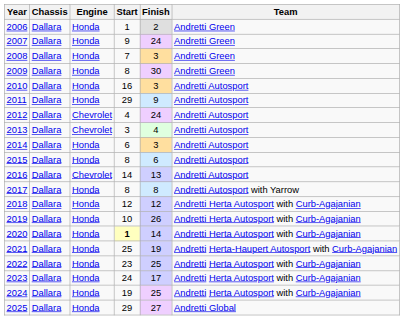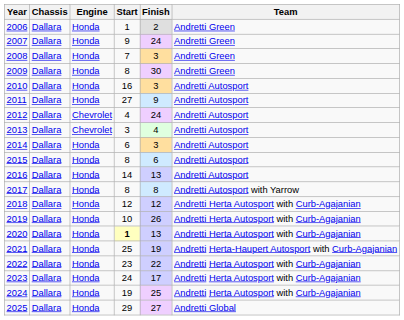 <table class="wikitable" style="font-size: 90%;">
 <tr>
 <th>Year</th>
 <th>Chassis</th>
 <th>Engine</th>
 <th>Start</th>
 <th>Finish</th>
 <th>Team</th>
 </tr>
 <tr>
 <td><a href='#'>2006</a></td>
 <td><a href='#'>Dallara</a></td>
 <td><a href='#'>Honda</a></td>
 <td align=center>1</td>
 <td style="background:#DFDFDF;" align=center>2</td>
 <td><a href='#'>Andretti Green</a></td>
 </tr>
 <tr>
 <td><a href='#'>2007</a></td>
 <td><a href='#'>Dallara</a></td>
 <td><a href='#'>Honda</a></td>
 <td align=center>9</td>
 <td style="background:#EFCFFF;" align=center>24</td>
 <td><a href='#'>Andretti Green</a></td>
 </tr>
 <tr>
 <td><a href='#'>2008</a></td>
 <td><a href='#'>Dallara</a></td>
 <td><a href='#'>Honda</a></td>
 <td align=center>7</td>
 <td style="background:#FFDF9F;" align=center>3</td>
 <td><a href='#'>Andretti Green</a></td>
 </tr>
 <tr>
 <td><a href='#'>2009</a></td>
 <td><a href='#'>Dallara</a></td>
 <td><a href='#'>Honda</a></td>
 <td align=center>8</td>
 <td style="background:#EFCFFF;" align=center>30</td>
 <td><a href='#'>Andretti Green</a></td>
 </tr>
 <tr>
 <td><a href='#'>2010</a></td>
 <td><a href='#'>Dallara</a></td>
 <td><a href='#'>Honda</a></td>
 <td align=center>16</td>
 <td style="background:#FFDF9F;" align=center>3</td>
 <td><a href='#'>Andretti Autosport</a></td>
 </tr>
 <tr>
 <td><a href='#'>2011</a></td>
 <td><a href='#'>Dallara</a></td>
 <td><a href='#'>Honda</a></td>
-<td align=center>29</td>
+<td align=center>27</td>
 <td style="background:#CFEAFF;" align=center>9</td>
 <td><a href='#'>Andretti Autosport</a></td>
 </tr>
 <tr>
 <td><a href='#'>2012</a></td>
 <td><a href='#'>Dallara</a></td>
 <td><a href='#'>Chevrolet</a></td>
 <td align=center>4</td>
 <td style="background:#EFCFFF;" align=center>24</td>
 <td><a href='#'>Andretti Autosport</a></td>
 </tr>
 <tr>
 <td><a href='#'>2013</a></td>
 <td><a href='#'>Dallara</a></td>
 <td><a href='#'>Chevrolet</a></td>
 <td align=center>3</td>
 <td style="background:#DFFFDF;" align=center>4</td>
 <td><a href='#'>Andretti Autosport</a></td>
 </tr>
 <tr>
 <td><a href='#'>2014</a></td>
 <td><a href='#'>Dallara</a></td>
 <td><a href='#'>Honda</a></td>
 <td align=center>6</td>
 <td style="background:#FFDF9F;" align=center>3</td>
 <td><a href='#'>Andretti Autosport</a></td>
 </tr>
 <tr>
 <td><a href='#'>2015</a></td>
 <td><a href='#'>Dallara</a></td>
 <td><a href='#'>Honda</a></td>
 <td align=center>8</td>
 <td style="background:#CFEAFF;" align=center>6</td>
 <td><a href='#'>Andretti Autosport</a></td>
 </tr>
 <tr>
 <td><a href='#'>2016</a></td>
 <td><a href='#'>Dallara</a></td>
-<td><a href='#'>Chevrolet</a></td>
+<td><a href='#'>Honda</a></td>
 <td align=center>14</td>
 <td style="background:#CFCFFF;" align=center>13</td>
 <td><a href='#'>Andretti Autosport</a></td>
 </tr>
 <tr>
 <td><a href='#'>2017</a></td>
 <td><a href='#'>Dallara</a></td>
 <td><a href='#'>Honda</a></td>
 <td align=center>8</td>
 <td style="background:#CFEAFF;" align=center>8</td>
 <td><a href='#'>Andretti Autosport</a> with Yarrow</td>
 </tr>
 <tr>
 <td><a href='#'>2018</a></td>
 <td><a href='#'>Dallara</a></td>
 <td><a href='#'>Honda</a></td>
 <td align=center>12</td>
 <td style="background:#CFCFFF;" align=center>12</td>
 <td><a href='#'>Andretti Herta Autosport</a> with <a href='#'>Curb-Agajanian</a></td>
 </tr>
 <tr>
 <td><a href='#'>2019</a></td>
 <td><a href='#'>Dallara</a></td>
 <td><a href='#'>Honda</a></td>
 <td align=center>10</td>
 <td style="background:#CFCFFF;" align=center>26</td>
 <td><a href='#'>Andretti Herta Autosport</a> with <a href='#'>Curb-Agajanian</a></td>
 </tr>
 <tr>
 <td><a href='#'>2020</a></td>
 <td><a href='#'>Dallara</a></td>
 <td><a href='#'>Honda</a></td>
 <td style="background:#FFFFBF;" align=center><strong>1</strong></td>
-<td style="background:#CFCFFF;" align=center>14</td>
+<td style="background:#CFCFFF;" align=center>13</td>
 <td><a href='#'>Andretti Herta Autosport</a> with <a href='#'>Curb-Agajanian</a></td>
 </tr>
 <tr>
 <td><a href='#'>2021</a></td>
 <td><a href='#'>Dallara</a></td>
 <td><a href='#'>Honda</a></td>
 <td align=center>25</td>
 <td align=center style="background:#CFCFFF;">19</td>
 <td><a href='#'>Andretti</a> <a href='#'>Herta-Haupert Autosport</a> with <a href='#'>Curb-Agajanian</a></td>
 </tr>
 <tr>
 <td><a href='#'>2022</a></td>
 <td><a href='#'>Dallara</a></td>
 <td><a href='#'>Honda</a></td>
 <td align=center>23</td>
-<td align=center style="background:#CFCFFF;">25</td>
+<td align=center style="background:#CFCFFF;">22</td>
 <td><a href='#'>Andretti</a> <a href='#'>Herta Autosport</a> with <a href='#'>Curb-Agajanian</a></td>
 </tr>
 <tr>
 <td><a href='#'>2023</a></td>
 <td><a href='#'>Dallara</a></td>
 <td><a href='#'>Honda</a></td>
 <td align=center>24</td>
 <td align=center style="background:#CFCFFF;">17</td>
 <td><a href='#'>Andretti</a> <a href='#'>Herta Autosport</a> with <a href='#'>Curb-Agajanian</a></td>
 </tr>
 <tr>
 <td><a href='#'>2024</a></td>
 <td><a href='#'>Dallara</a></td>
 <td><a href='#'>Honda</a></td>
 <td align=center>19</td>
 <td align=center style="background:#EFCFFF;">25</td>
 <td><a href='#'>Andretti</a> <a href='#'>Herta Autosport</a> with <a href='#'>Curb-Agajanian</a></td>
 </tr>
 <tr>
 <td><a href='#'>2025</a></td>
 <td><a href='#'>Dallara</a></td>
 <td><a href='#'>Honda</a></td>
 <td align=center>29</td>
 <td align=center style="background:#EFCFFF;">27</td>
 <td><a href='#'>Andretti Global</a></td>
 </tr>
 </table>
